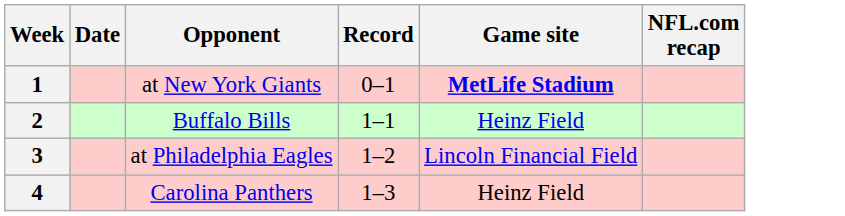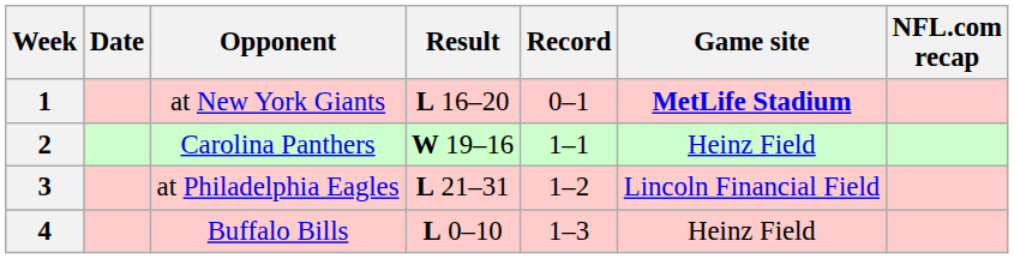 <table class="wikitable" style="align=center">
 <tr>
 <th>Week</th>
 <th>Date</th>
 <th>Opponent</th>
+<th>Result</th>
 <th>Record</th>
 <th>Game site</th>
 <th>NFL.com<br>recap</th>
 </tr>
 <tr style="background:#fcc; text-align:center;">
 <th>1</th>
 <td></td>
 <td>at <a href='#'>New York Giants</a></td>
+<td><strong>L</strong> 16–20</td>
 <td>0–1</td>
 <td><strong><a href='#'>MetLife Stadium</a></strong></td>
 <td></td>
 </tr>
 <tr style="background:#cfc; text-align:center;">
 <th>2</th>
 <td></td>
-<td><a href='#'>Buffalo Bills</a></td>
+<td><a href='#'>Carolina Panthers</a></td>
+<td><strong>W</strong> 19–16</td>
 <td>1–1</td>
 <td><a href='#'>Heinz Field</a></td>
 <td></td>
 </tr>
 <tr style="background:#fcc; text-align:center;">
 <th>3</th>
 <td></td>
 <td>at <a href='#'>Philadelphia Eagles</a></td>
+<td><strong>L</strong> 21–31</td>
 <td>1–2</td>
 <td><a href='#'>Lincoln Financial Field</a></td>
 <td></td>
 </tr>
 <tr style="background:#fcc; text-align:center;">
 <th>4</th>
 <td></td>
-<td><a href='#'>Carolina Panthers</a></td>
+<td><a href='#'>Buffalo Bills</a></td>
+<td><strong>L</strong> 0–10</td>
 <td>1–3</td>
 <td>Heinz Field</td>
 <td></td>
 </tr>
 </table>
